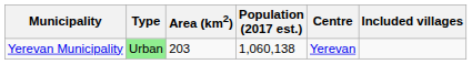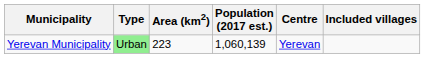 <table class="wikitable sortable">
 <tr>
 <th>Municipality</th>
 <th>Type</th>
 <th>Area (km<sup>2</sup>)</th>
 <th>Population<br>(2017 est.)</th>
 <th>Centre</th>
 <th>Included villages</th>
 </tr>
 <tr>
 <td><a href='#'>Yerevan Municipality</a></td>
 <td style="background: lightgreen;">Urban</td>
-<td>203</td>
-<td>1,060,138</td>
+<td>223</td>
+<td>1,060,139</td>
 <td><a href='#'>Yerevan</a></td>
 <td></td>
 </tr>
 </table>
